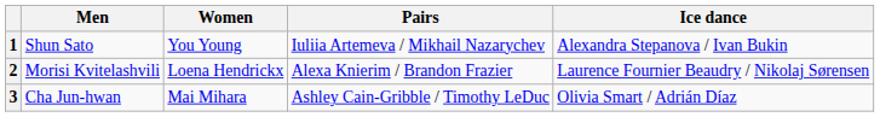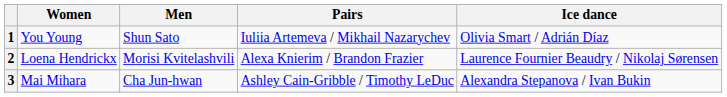 <table class="wikitable unsortable" style="text-align:left">
 <tr>
 <th scope="col"></th>
+<th scope="col">Women</th>
 <th scope="col">Men</th>
-<th scope="col">Women</th>
 <th scope="col">Pairs</th>
 <th scope="col">Ice dance</th>
 </tr>
 <tr>
 <th scope="row">1</th>
+<td> <a href='#'>You Young</a></td>
 <td> <a href='#'>Shun Sato</a></td>
-<td> <a href='#'>You Young</a></td>
 <td> <a href='#'>Iuliia Artemeva</a> / <a href='#'>Mikhail Nazarychev</a></td>
-<td> <a href='#'>Alexandra Stepanova</a> / <a href='#'>Ivan Bukin</a></td>
+<td> <a href='#'>Olivia Smart</a> / <a href='#'>Adrián Díaz</a></td>
 </tr>
 <tr>
 <th scope="row">2</th>
+<td> <a href='#'>Loena Hendrickx</a></td>
 <td> <a href='#'>Morisi Kvitelashvili</a></td>
-<td> <a href='#'>Loena Hendrickx</a></td>
 <td> <a href='#'>Alexa Knierim</a> / <a href='#'>Brandon Frazier</a></td>
 <td> <a href='#'>Laurence Fournier  Beaudry</a> / <a href='#'>Nikolaj Sørensen</a></td>
 </tr>
 <tr>
 <th scope="row">3</th>
+<td> <a href='#'>Mai Mihara</a></td>
 <td> <a href='#'>Cha Jun-hwan</a></td>
-<td> <a href='#'>Mai Mihara</a></td>
 <td> <a href='#'>Ashley Cain-Gribble</a> / <a href='#'>Timothy LeDuc</a></td>
-<td> <a href='#'>Olivia Smart</a> / <a href='#'>Adrián Díaz</a></td>
+<td> <a href='#'>Alexandra Stepanova</a> / <a href='#'>Ivan Bukin</a></td>
 </tr>
 </table>
